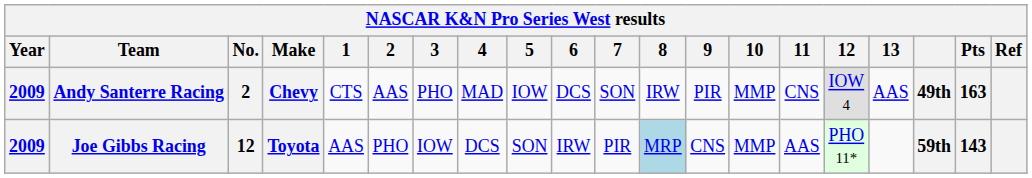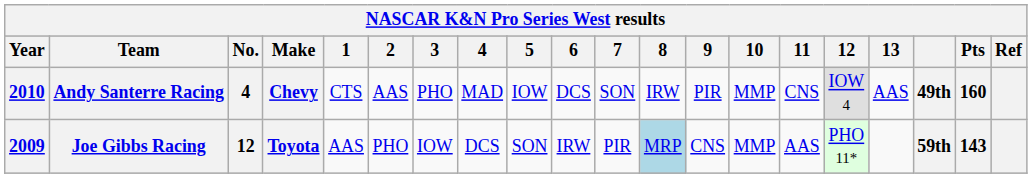 <table class="wikitable" style="text-align:center; font-size:75%">
 <tr>
 <th colspan=23><a href='#'>NASCAR K&N Pro Series West</a> results</th>
 </tr>
 <tr>
 <th>Year</th>
 <th>Team</th>
 <th>No.</th>
 <th>Make</th>
 <th>1</th>
 <th>2</th>
 <th>3</th>
 <th>4</th>
 <th>5</th>
 <th>6</th>
 <th>7</th>
 <th>8</th>
 <th>9</th>
 <th>10</th>
 <th>11</th>
 <th>12</th>
 <th>13</th>
 <th></th>
 <th>Pts</th>
 <th>Ref</th>
 </tr>
 <tr>
-<th><a href='#'>2009</a></th>
+<th><a href='#'>2010</a></th>
 <th><a href='#'>Andy Santerre Racing</a></th>
-<th>2</th>
+<th>4</th>
 <th><a href='#'>Chevy</a></th>
 <td><a href='#'>CTS</a></td>
 <td><a href='#'>AAS</a></td>
 <td><a href='#'>PHO</a></td>
 <td><a href='#'>MAD</a></td>
 <td><a href='#'>IOW</a></td>
 <td><a href='#'>DCS</a></td>
 <td><a href='#'>SON</a></td>
 <td><a href='#'>IRW</a></td>
 <td><a href='#'>PIR</a></td>
 <td><a href='#'>MMP</a></td>
 <td><a href='#'>CNS</a></td>
 <td style="background:#DFDFDF;"><a href='#'>IOW</a><br><small>4</small></td>
 <td><a href='#'>AAS</a></td>
 <th>49th</th>
-<th>163</th>
+<th>160</th>
 <th></th>
 </tr>
 <tr>
 <th><a href='#'>2009</a></th>
 <th><a href='#'>Joe Gibbs Racing</a></th>
 <th>12</th>
 <th><a href='#'>Toyota</a></th>
 <td><a href='#'>AAS</a></td>
 <td><a href='#'>PHO</a></td>
 <td><a href='#'>IOW</a></td>
 <td><a href='#'>DCS</a></td>
 <td><a href='#'>SON</a></td>
 <td><a href='#'>IRW</a></td>
 <td><a href='#'>PIR</a></td>
 <td style="background: lightblue;"><a href='#'>MRP</a></td>
 <td><a href='#'>CNS</a></td>
 <td><a href='#'>MMP</a></td>
 <td><a href='#'>AAS</a></td>
 <td style="background:#DFFFDF;"><a href='#'>PHO</a><br><small>11*</small></td>
 <td></td>
 <th>59th</th>
 <th>143</th>
 <th></th>
 </tr>
 </table>
